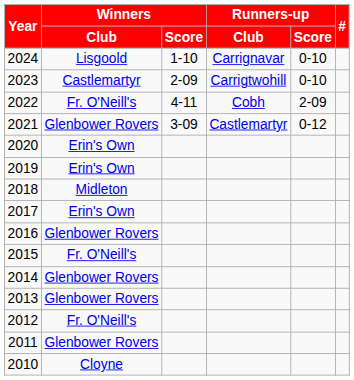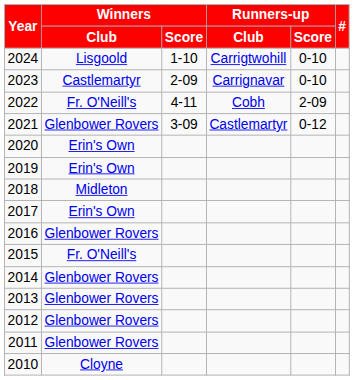 <table class="wikitable sortable" style="text-align:center">
 <tr>
 <th rowspan="2" style="background:red;color:white" scope="col" !>Year</th>
 <th colspan="2" style="background:red;color:white" scope="col" !>Winners</th>
 <th colspan="2" style="background:red;color:white" class="unsortable" scope="col" !>Runners-up</th>
 <th rowspan="2" style="background:red;color:white" scope="col" !>#</th>
 </tr>
 <tr>
 <th style="background:red;color:white" scope="col" !>Club</th>
 <th style="background:red;color:white" scope="col" !>Score</th>
 <th style="background:red;color:white" class="unsortable" scope="col" !>Club</th>
 <th style="background:red;color:white" class="unsortable" scope="col" !>Score</th>
 </tr>
 <tr>
 <td>2024</td>
 <td><a href='#'>Lisgoold</a></td>
 <td>1-10</td>
-<td><a href='#'>Carrignavar</a></td>
+<td><a href='#'>Carrigtwohill</a></td>
 <td>0-10</td>
 <td></td>
 </tr>
 <tr>
 <td>2023</td>
 <td><a href='#'>Castlemartyr</a></td>
 <td>2-09</td>
-<td><a href='#'>Carrigtwohill</a></td>
+<td><a href='#'>Carrignavar</a></td>
 <td>0-10</td>
 <td></td>
 </tr>
 <tr>
 <td>2022</td>
 <td><a href='#'>Fr. O'Neill's</a></td>
 <td>4-11</td>
 <td><a href='#'>Cobh</a></td>
 <td>2-09</td>
 <td></td>
 </tr>
 <tr>
 <td>2021</td>
 <td><a href='#'>Glenbower Rovers</a></td>
 <td>3-09</td>
 <td><a href='#'>Castlemartyr</a></td>
 <td>0-12</td>
 <td></td>
 </tr>
 <tr>
 <td>2020</td>
 <td><a href='#'>Erin's Own</a></td>
 <td></td>
 <td></td>
 <td></td>
 <td></td>
 </tr>
 <tr>
 <td>2019</td>
 <td><a href='#'>Erin's Own</a></td>
 <td></td>
 <td></td>
 <td></td>
 <td></td>
 </tr>
 <tr>
 <td>2018</td>
 <td><a href='#'>Midleton</a></td>
 <td></td>
 <td></td>
 <td></td>
 <td></td>
 </tr>
 <tr>
 <td>2017</td>
 <td><a href='#'>Erin's Own</a></td>
 <td></td>
 <td></td>
 <td></td>
 <td></td>
 </tr>
 <tr>
 <td>2016</td>
 <td><a href='#'>Glenbower Rovers</a></td>
 <td></td>
 <td></td>
 <td></td>
 <td></td>
 </tr>
 <tr>
 <td>2015</td>
 <td><a href='#'>Fr. O'Neill's</a></td>
 <td></td>
 <td></td>
 <td></td>
 <td></td>
 </tr>
 <tr>
 <td>2014</td>
 <td><a href='#'>Glenbower Rovers</a></td>
 <td></td>
 <td></td>
 <td></td>
 <td></td>
 </tr>
 <tr>
 <td>2013</td>
 <td><a href='#'>Glenbower Rovers</a></td>
 <td></td>
 <td></td>
 <td></td>
 <td></td>
 </tr>
 <tr>
 <td>2012</td>
-<td><a href='#'>Fr. O'Neill's</a></td>
+<td><a href='#'>Glenbower Rovers</a></td>
 <td></td>
 <td></td>
 <td></td>
 <td></td>
 </tr>
 <tr>
 <td>2011</td>
 <td><a href='#'>Glenbower Rovers</a></td>
 <td></td>
 <td></td>
 <td></td>
 <td></td>
 </tr>
 <tr>
 <td>2010</td>
 <td><a href='#'>Cloyne</a></td>
 <td></td>
 <td></td>
 <td></td>
 <td></td>
 </tr>
 </table>
